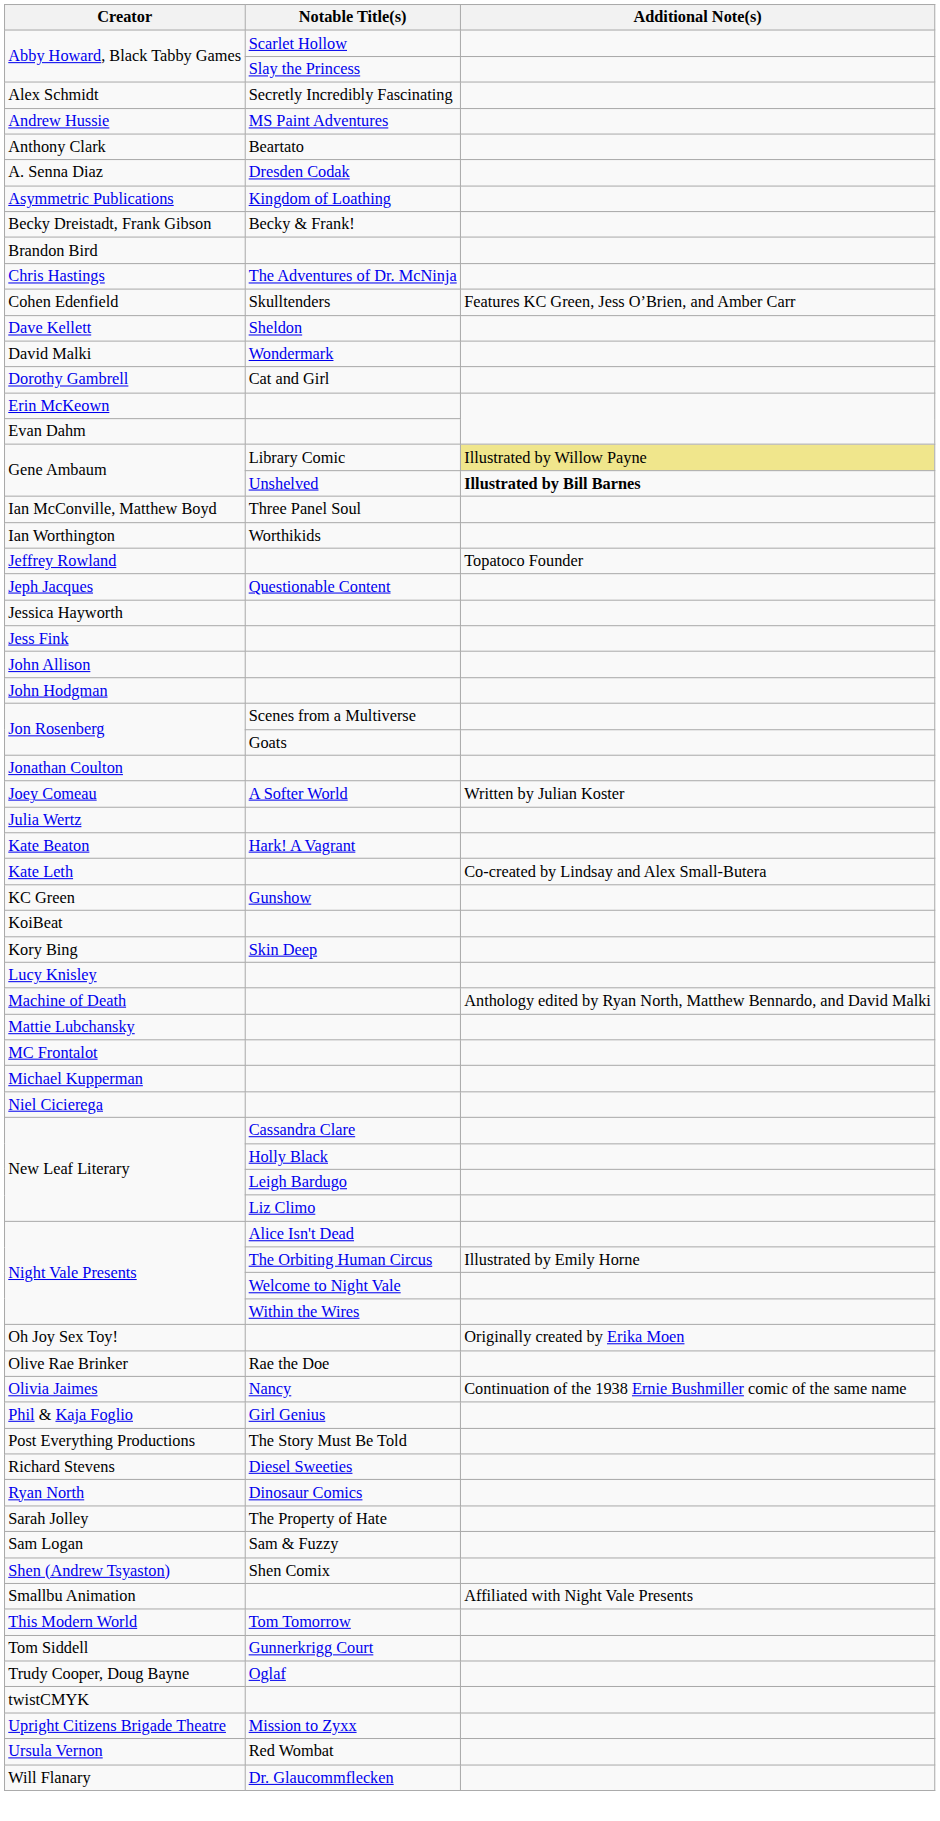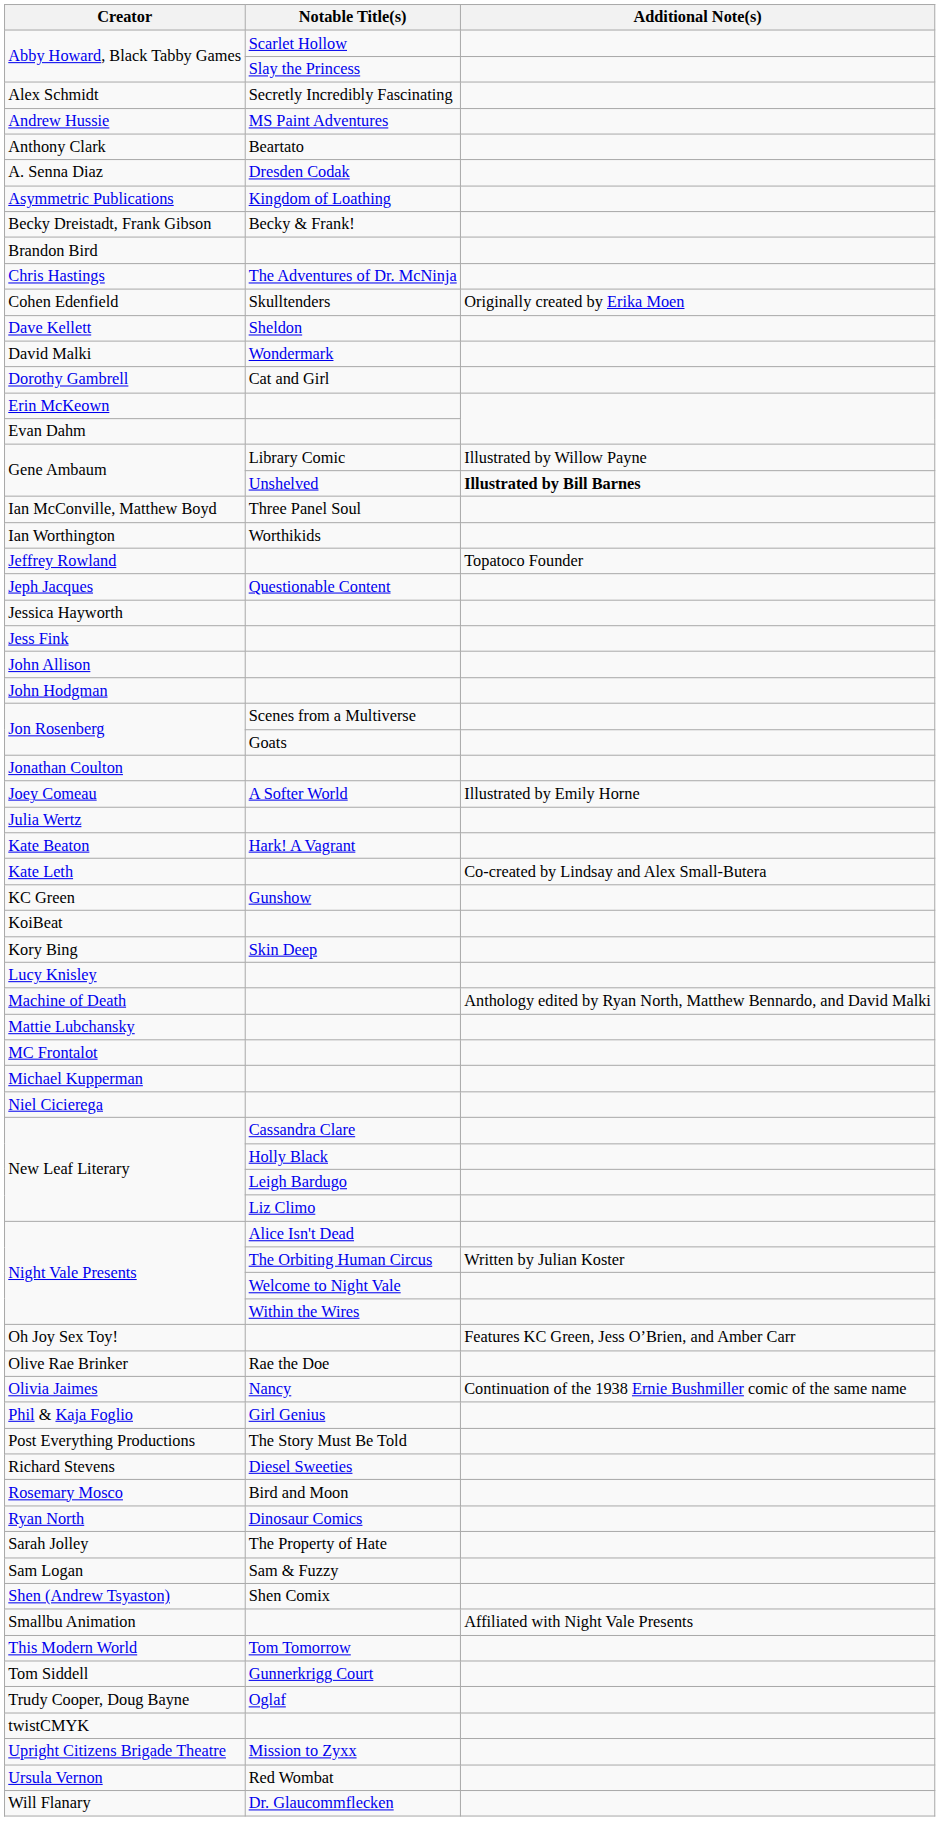 <table class="wikitable">
 <tr>
 <th>Creator</th>
 <th>Notable Title(s)</th>
 <th>Additional Note(s)</th>
 </tr>
 <tr>
 <td rowspan="2"><a href='#'>Abby Howard</a>, Black Tabby Games</td>
 <td><a href='#'>Scarlet Hollow</a></td>
 <td></td>
 </tr>
 <tr>
 <td><a href='#'>Slay the Princess</a></td>
 <td></td>
 </tr>
 <tr>
 <td>Alex Schmidt</td>
 <td>Secretly Incredibly Fascinating</td>
 <td></td>
 </tr>
 <tr>
 <td><a href='#'>Andrew Hussie</a></td>
 <td><a href='#'>MS Paint Adventures</a></td>
 <td></td>
 </tr>
 <tr>
 <td>Anthony Clark</td>
 <td>Beartato</td>
 <td></td>
 </tr>
 <tr>
 <td>A. Senna Diaz</td>
 <td><a href='#'>Dresden Codak</a></td>
 <td></td>
 </tr>
 <tr>
 <td><a href='#'>Asymmetric Publications</a></td>
 <td><a href='#'>Kingdom of Loathing</a></td>
 <td></td>
 </tr>
 <tr>
 <td>Becky Dreistadt, Frank Gibson</td>
 <td>Becky & Frank!</td>
 <td></td>
 </tr>
 <tr>
 <td>Brandon Bird</td>
 <td></td>
 <td></td>
 </tr>
 <tr>
 <td><a href='#'>Chris Hastings</a></td>
 <td><a href='#'>The Adventures of Dr. McNinja</a></td>
 <td></td>
 </tr>
 <tr>
 <td>Cohen Edenfield</td>
 <td>Skulltenders</td>
-<td>Features KC Green, Jess O’Brien, and Amber Carr</td>
+<td>Originally created by <a href='#'>Erika Moen</a></td>
 </tr>
 <tr>
 <td><a href='#'>Dave Kellett</a></td>
 <td><a href='#'>Sheldon</a></td>
 <td></td>
 </tr>
 <tr>
 <td>David Malki</td>
 <td><a href='#'>Wondermark</a></td>
 <td></td>
 </tr>
 <tr>
 <td><a href='#'>Dorothy Gambrell</a></td>
 <td>Cat and Girl</td>
 <td></td>
 </tr>
 <tr>
 <td><a href='#'>Erin McKeown</a></td>
 <td></td>
 </tr>
 <tr>
 <td>Evan Dahm</td>
 <td></td>
 </tr>
 <tr>
 <td rowspan="2">Gene Ambaum</td>
 <td>Library Comic</td>
-<td style="background: khaki;">Illustrated by Willow Payne</td>
+<td>Illustrated by Willow Payne</td>
 </tr>
 <tr>
 <td><a href='#'>Unshelved</a></td>
 <td><strong>Illustrated by Bill Barnes</strong></td>
 </tr>
 <tr>
 <td>Ian McConville, Matthew Boyd</td>
 <td>Three Panel Soul</td>
 <td></td>
 </tr>
 <tr>
 <td>Ian Worthington</td>
 <td>Worthikids</td>
 <td></td>
 </tr>
 <tr>
 <td><a href='#'>Jeffrey Rowland</a></td>
 <td></td>
 <td>Topatoco Founder</td>
 </tr>
 <tr>
 <td><a href='#'>Jeph Jacques</a></td>
 <td><a href='#'>Questionable Content</a></td>
 <td></td>
 </tr>
 <tr>
 <td>Jessica Hayworth</td>
 <td></td>
 <td></td>
 </tr>
 <tr>
 <td><a href='#'>Jess Fink</a></td>
 <td></td>
 <td></td>
 </tr>
 <tr>
 <td><a href='#'>John Allison</a></td>
 <td></td>
 <td></td>
 </tr>
 <tr>
 <td><a href='#'>John Hodgman</a></td>
 <td></td>
 </tr>
 <tr>
 <td rowspan="2"><a href='#'>Jon Rosenberg</a></td>
 <td>Scenes from a Multiverse</td>
 <td></td>
 </tr>
 <tr>
 <td>Goats</td>
 <td></td>
 </tr>
 <tr>
 <td><a href='#'>Jonathan Coulton</a></td>
 <td></td>
 <td></td>
 </tr>
 <tr>
 <td><a href='#'>Joey Comeau</a></td>
 <td><a href='#'>A Softer World</a></td>
-<td>Written by Julian Koster</td>
+<td>Illustrated by Emily Horne</td>
 </tr>
 <tr>
 <td><a href='#'>Julia Wertz</a></td>
 <td></td>
 </tr>
 <tr>
 <td><a href='#'>Kate Beaton</a></td>
 <td><a href='#'>Hark! A Vagrant</a></td>
 <td></td>
 </tr>
 <tr>
 <td><a href='#'>Kate Leth</a></td>
 <td></td>
 <td>Co-created by Lindsay and Alex Small-Butera</td>
 </tr>
 <tr>
 <td>KC Green</td>
 <td><a href='#'>Gunshow</a></td>
 <td></td>
 </tr>
 <tr>
 <td>KoiBeat</td>
 <td></td>
 </tr>
 <tr>
 <td>Kory Bing</td>
 <td><a href='#'>Skin Deep</a></td>
 <td></td>
 </tr>
 <tr>
 <td><a href='#'>Lucy Knisley</a></td>
 <td></td>
 </tr>
 <tr>
 <td><a href='#'>Machine of Death</a></td>
 <td></td>
 <td>Anthology edited by Ryan North, Matthew Bennardo, and David Malki</td>
 </tr>
 <tr>
 <td><a href='#'>Mattie Lubchansky</a></td>
 <td></td>
 <td></td>
 </tr>
 <tr>
 <td><a href='#'>MC Frontalot</a></td>
 <td></td>
 <td></td>
 </tr>
 <tr>
 <td><a href='#'>Michael Kupperman</a></td>
 <td></td>
 <td></td>
 </tr>
 <tr>
 <td><a href='#'>Niel Cicierega</a></td>
 <td></td>
 <td></td>
 </tr>
 <tr>
 <td rowspan="4">New Leaf Literary</td>
 <td><a href='#'>Cassandra Clare</a></td>
 <td></td>
 </tr>
 <tr>
 <td><a href='#'>Holly Black</a></td>
 <td></td>
 </tr>
 <tr>
 <td><a href='#'>Leigh Bardugo</a></td>
 <td></td>
 </tr>
 <tr>
 <td><a href='#'>Liz Climo</a></td>
 <td></td>
 </tr>
 <tr>
 <td rowspan="4"><a href='#'>Night Vale Presents</a></td>
 <td><a href='#'>Alice Isn't Dead</a></td>
 <td></td>
 </tr>
 <tr>
 <td><a href='#'>The Orbiting Human Circus</a></td>
-<td>Illustrated by Emily Horne</td>
+<td>Written by Julian Koster</td>
 </tr>
 <tr>
 <td><a href='#'>Welcome to Night Vale</a></td>
 <td></td>
 </tr>
 <tr>
 <td><a href='#'>Within the Wires</a></td>
 <td></td>
 </tr>
 <tr>
 <td>Oh Joy Sex Toy!</td>
 <td></td>
-<td>Originally created by <a href='#'>Erika Moen</a></td>
+<td>Features KC Green, Jess O’Brien, and Amber Carr</td>
 </tr>
 <tr>
 <td>Olive Rae Brinker</td>
 <td>Rae the Doe</td>
 <td></td>
 </tr>
 <tr>
 <td><a href='#'>Olivia Jaimes</a></td>
 <td><a href='#'>Nancy</a></td>
 <td>Continuation of the 1938 <a href='#'>Ernie Bushmiller</a> comic of the same name</td>
 </tr>
 <tr>
 <td><a href='#'>Phil</a> & <a href='#'>Kaja Foglio</a></td>
 <td><a href='#'>Girl Genius</a></td>
 <td></td>
 </tr>
 <tr>
 <td>Post Everything Productions</td>
 <td>The Story Must Be Told</td>
 <td></td>
 </tr>
 <tr>
 <td>Richard Stevens</td>
 <td><a href='#'>Diesel Sweeties</a></td>
+<td></td>
+</tr>
+<tr>
+<td><a href='#'>Rosemary Mosco</a></td>
+<td>Bird and Moon</td>
 <td></td>
 </tr>
 <tr>
 <td><a href='#'>Ryan North</a></td>
 <td><a href='#'>Dinosaur Comics</a></td>
 <td></td>
 </tr>
 <tr>
 <td>Sarah Jolley</td>
 <td>The Property of Hate</td>
 <td></td>
 </tr>
 <tr>
 <td>Sam Logan</td>
 <td>Sam & Fuzzy</td>
 <td></td>
 </tr>
 <tr>
 <td><a href='#'>Shen (Andrew Tsyaston)</a></td>
 <td>Shen Comix</td>
 <td></td>
 </tr>
 <tr>
 <td>Smallbu Animation</td>
 <td></td>
 <td>Affiliated with Night Vale Presents</td>
 </tr>
 <tr>
 <td><a href='#'>This Modern World</a></td>
 <td><a href='#'>Tom Tomorrow</a></td>
 <td></td>
 </tr>
 <tr>
 <td>Tom Siddell</td>
 <td><a href='#'>Gunnerkrigg Court</a></td>
 <td></td>
 </tr>
 <tr>
 <td>Trudy Cooper, Doug Bayne</td>
 <td><a href='#'>Oglaf</a></td>
 <td></td>
 </tr>
 <tr>
 <td>twistCMYK</td>
 <td></td>
 <td></td>
 </tr>
 <tr>
 <td><a href='#'>Upright Citizens Brigade Theatre</a></td>
 <td><a href='#'>Mission to Zyxx</a></td>
 <td></td>
 </tr>
 <tr>
 <td><a href='#'>Ursula Vernon</a></td>
 <td>Red Wombat</td>
 <td></td>
 </tr>
 <tr>
 <td>Will Flanary</td>
 <td><a href='#'>Dr. Glaucommflecken</a></td>
 <td></td>
 </tr>
 </table>
